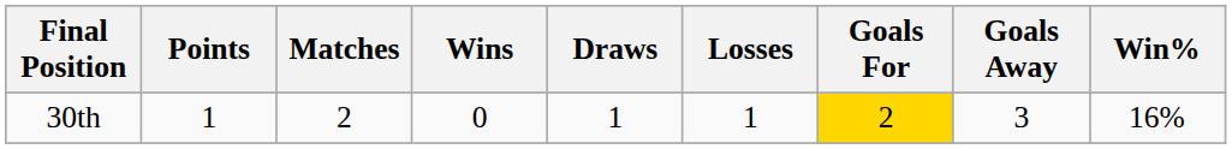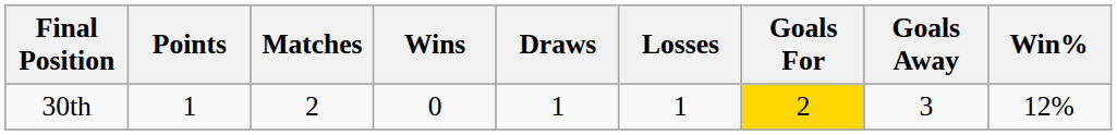 <table class="wikitable" style="font-size: 95%; text-align: center;">
 <tr>
 <th width=60>Final Position</th>
 <th width=60>Points</th>
 <th width=60>Matches</th>
 <th width=60>Wins</th>
 <th width=60>Draws</th>
 <th width=60>Losses</th>
 <th width=60>Goals For</th>
 <th width=60>Goals Away</th>
 <th width=60>Win%</th>
 </tr>
 <tr>
 <td>30th</td>
 <td>1</td>
 <td>2</td>
 <td>0</td>
 <td>1</td>
 <td>1</td>
 <td style="background: gold;">2</td>
 <td>3</td>
-<td>16%</td>
+<td>12%</td>
 </tr>
 </table>
